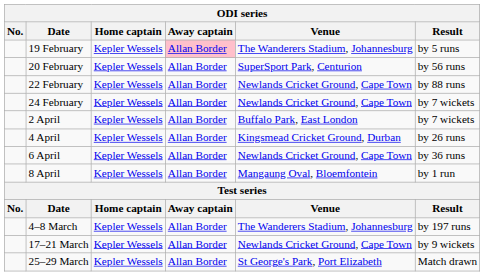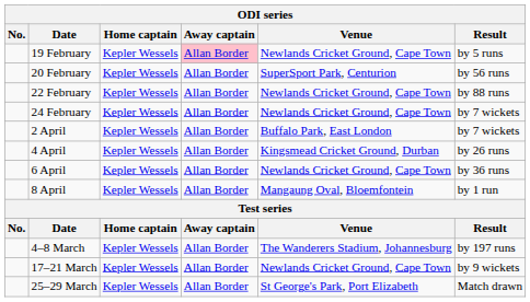 <table class="wikitable">
 <tr>
 <th colspan="9">ODI series</th>
 </tr>
 <tr>
 <th>No.</th>
 <th>Date</th>
 <th>Home captain</th>
 <th>Away captain</th>
 <th>Venue</th>
 <th>Result</th>
 </tr>
 <tr>
 <td></td>
 <td>19 February</td>
 <td><a href='#'>Kepler Wessels</a></td>
 <td style="background: pink;"><a href='#'>Allan Border</a></td>
-<td><a href='#'>The Wanderers Stadium</a>, <a href='#'>Johannesburg</a></td>
+<td><a href='#'>Newlands Cricket Ground</a>, <a href='#'>Cape Town</a></td>
 <td> by 5 runs</td>
 </tr>
 <tr>
 <td></td>
 <td>20 February</td>
 <td><a href='#'>Kepler Wessels</a></td>
 <td><a href='#'>Allan Border</a></td>
 <td><a href='#'>SuperSport Park</a>, <a href='#'>Centurion</a></td>
 <td> by 56 runs</td>
 </tr>
 <tr>
 <td></td>
 <td>22 February</td>
 <td><a href='#'>Kepler Wessels</a></td>
 <td><a href='#'>Allan Border</a></td>
 <td><a href='#'>Newlands Cricket Ground</a>, <a href='#'>Cape Town</a></td>
 <td> by 88 runs</td>
 </tr>
 <tr>
 <td></td>
 <td>24 February</td>
 <td><a href='#'>Kepler Wessels</a></td>
 <td><a href='#'>Allan Border</a></td>
 <td><a href='#'>Newlands Cricket Ground</a>, <a href='#'>Cape Town</a></td>
 <td> by 7 wickets</td>
 </tr>
 <tr>
 <td></td>
 <td>2 April</td>
 <td><a href='#'>Kepler Wessels</a></td>
 <td><a href='#'>Allan Border</a></td>
 <td><a href='#'>Buffalo Park</a>, <a href='#'>East London</a></td>
 <td> by 7 wickets</td>
 </tr>
 <tr>
 <td></td>
 <td>4 April</td>
 <td><a href='#'>Kepler Wessels</a></td>
 <td><a href='#'>Allan Border</a></td>
 <td><a href='#'>Kingsmead Cricket Ground</a>, <a href='#'>Durban</a></td>
 <td> by 26 runs</td>
 </tr>
 <tr>
 <td></td>
 <td>6 April</td>
 <td><a href='#'>Kepler Wessels</a></td>
 <td><a href='#'>Allan Border</a></td>
 <td><a href='#'>Newlands Cricket Ground</a>, <a href='#'>Cape Town</a></td>
 <td> by 36 runs</td>
 </tr>
 <tr>
 <td></td>
 <td>8 April</td>
 <td><a href='#'>Kepler Wessels</a></td>
 <td><a href='#'>Allan Border</a></td>
 <td><a href='#'>Mangaung Oval</a>, <a href='#'>Bloemfontein</a></td>
 <td> by 1 run</td>
 </tr>
 <tr>
 <th colspan="9">Test series</th>
 </tr>
 <tr>
 <th>No.</th>
 <th>Date</th>
 <th>Home captain</th>
 <th>Away captain</th>
 <th>Venue</th>
 <th>Result</th>
 </tr>
 <tr>
 <td></td>
 <td>4–8 March</td>
 <td><a href='#'>Kepler Wessels</a></td>
 <td><a href='#'>Allan Border</a></td>
 <td><a href='#'>The Wanderers Stadium</a>, <a href='#'>Johannesburg</a></td>
 <td> by 197 runs</td>
 </tr>
 <tr>
 <td></td>
 <td>17–21 March</td>
 <td><a href='#'>Kepler Wessels</a></td>
 <td><a href='#'>Allan Border</a></td>
 <td><a href='#'>Newlands Cricket Ground</a>, <a href='#'>Cape Town</a></td>
 <td> by 9 wickets</td>
 </tr>
 <tr>
 <td></td>
 <td>25–29 March</td>
 <td><a href='#'>Kepler Wessels</a></td>
 <td><a href='#'>Allan Border</a></td>
 <td><a href='#'>St George's Park</a>, <a href='#'>Port Elizabeth</a></td>
 <td>Match drawn</td>
 </tr>
 </table>
